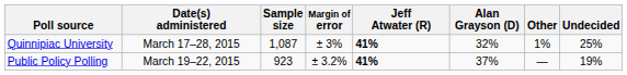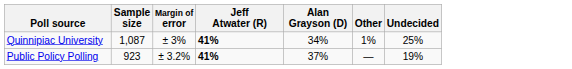 <table class="wikitable">
 <tr valign= bottom>
 <th style="width:160px;">Poll source</th>
-<th style="width:190px;">Date(s)<br>administered</th>
 <th class=small>Sample<br>size</th>
 <th><small>Margin of</small><br>error</th>
 <th style="width:130px;">Jeff<br>Atwater (R)</th>
 <th style="width:100px;">Alan<br>Grayson (D)</th>
 <th>Other</th>
 <th>Undecided</th>
 </tr>
 <tr>
 <td><a href='#'>Quinnipiac University</a></td>
-<td align=center>March 17–28, 2015</td>
 <td align=center>1,087</td>
 <td align=center>± 3%</td>
 <td><strong>41%</strong></td>
-<td align=center>32%</td>
+<td align=center>34%</td>
 <td align=center>1%</td>
 <td align=center>25%</td>
 </tr>
 <tr>
 <td><a href='#'>Public Policy Polling</a></td>
-<td align=center>March 19–22, 2015</td>
 <td align=center>923</td>
 <td align=center>± 3.2%</td>
 <td><strong>41%</strong></td>
 <td align=center>37%</td>
 <td align=center>—</td>
 <td align=center>19%</td>
 </tr>
 </table>
